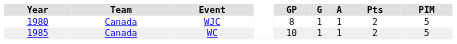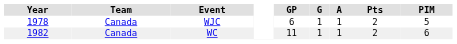 <table border="0" cellpadding="1" cellspacing="0" style="text-align:center; width:50em">
 <tr bgcolor="#e0e0e0">
 <th>Year</th>
 <th>Team</th>
 <th>Event</th>
 <th rowspan="99" bgcolor="#ffffff"> </th>
 <th>GP</th>
 <th>G</th>
 <th>A</th>
 <th>Pts</th>
 <th>PIM</th>
 </tr>
 <tr>
-<td><a href='#'>1980</a></td>
+<td><a href='#'>1978</a></td>
 <td><a href='#'>Canada</a></td>
 <td><a href='#'>WJC</a></td>
-<td>8</td>
+<td>6</td>
 <td>1</td>
 <td>1</td>
 <td>2</td>
 <td>5</td>
 </tr>
 <tr bgcolor="#f0f0f0">
-<td><a href='#'>1985</a></td>
+<td><a href='#'>1982</a></td>
 <td><a href='#'>Canada</a></td>
 <td><a href='#'>WC</a></td>
-<td>10</td>
+<td>11</td>
 <td>1</td>
 <td>1</td>
 <td>2</td>
-<td>5</td>
+<td>6</td>
 </tr>
 </table>
